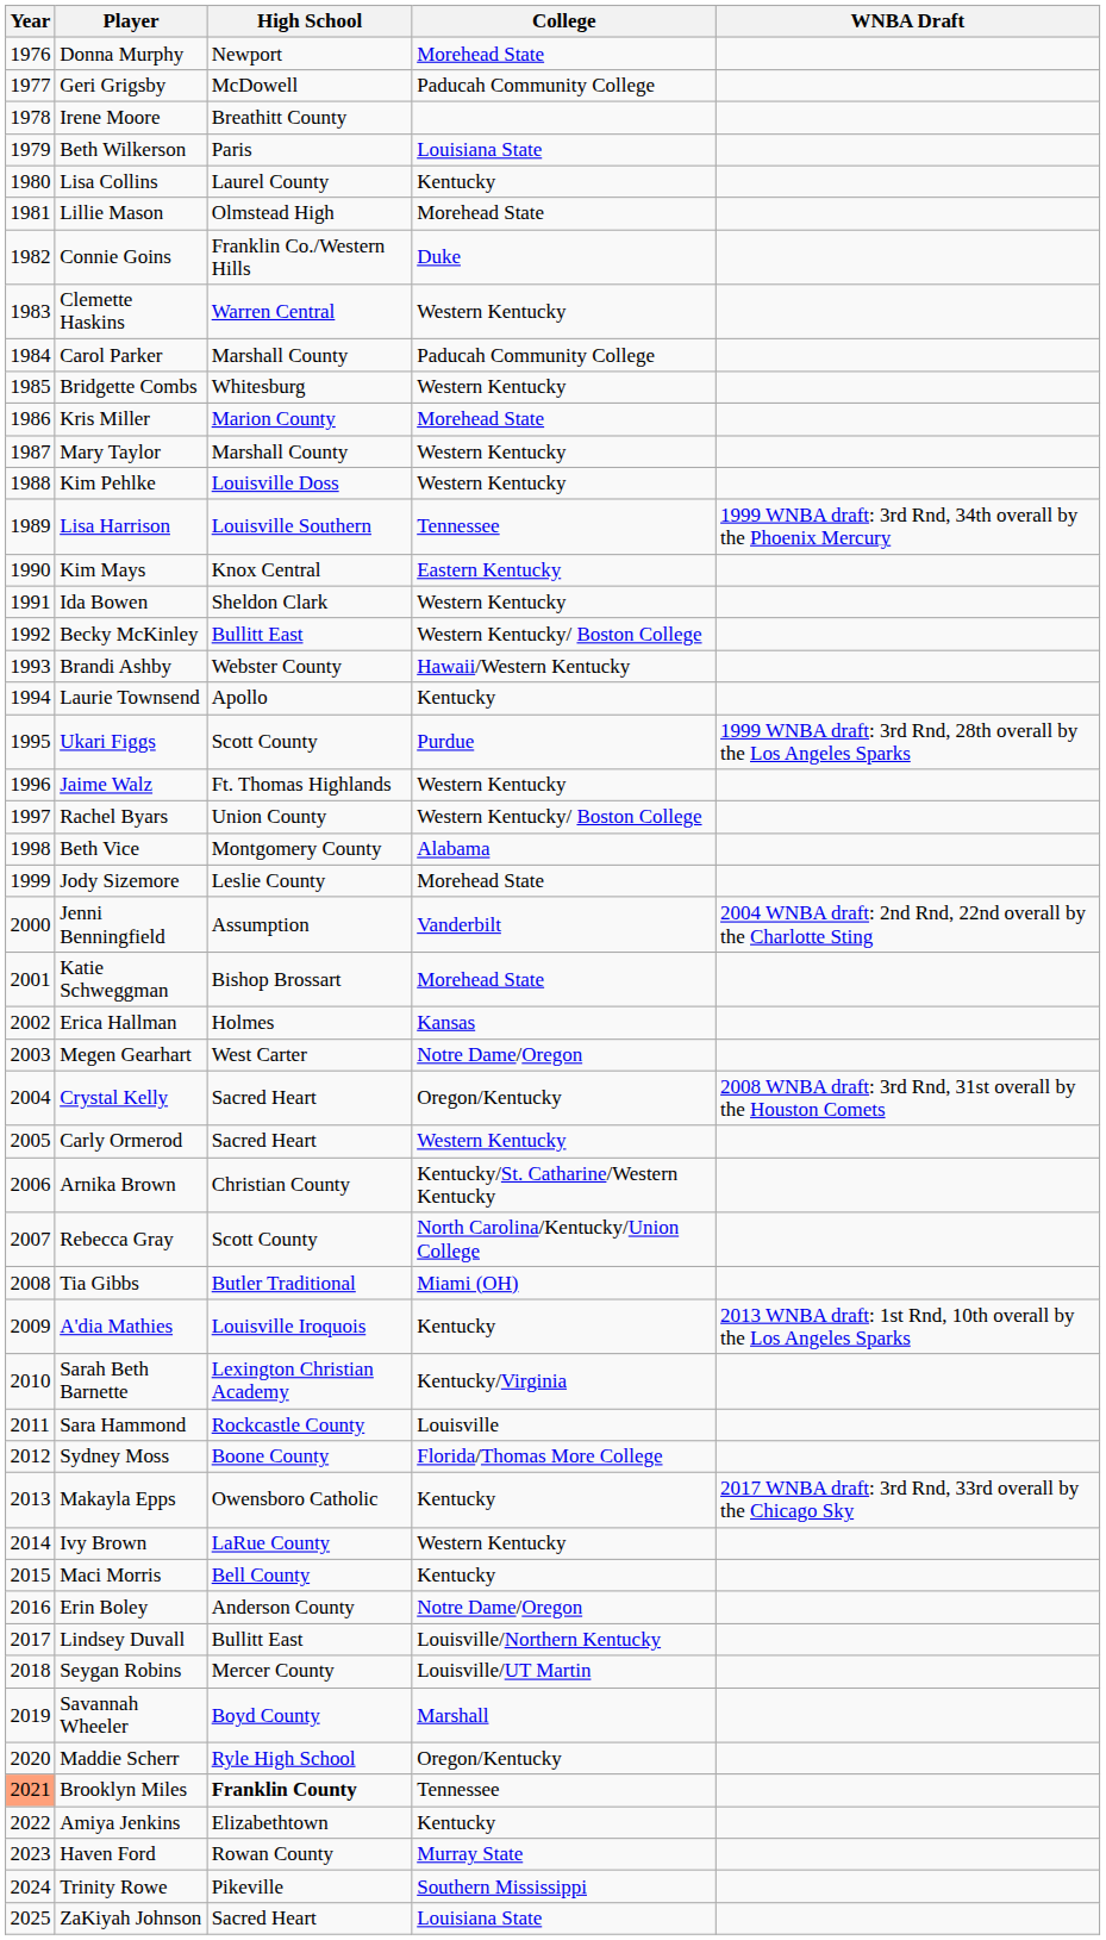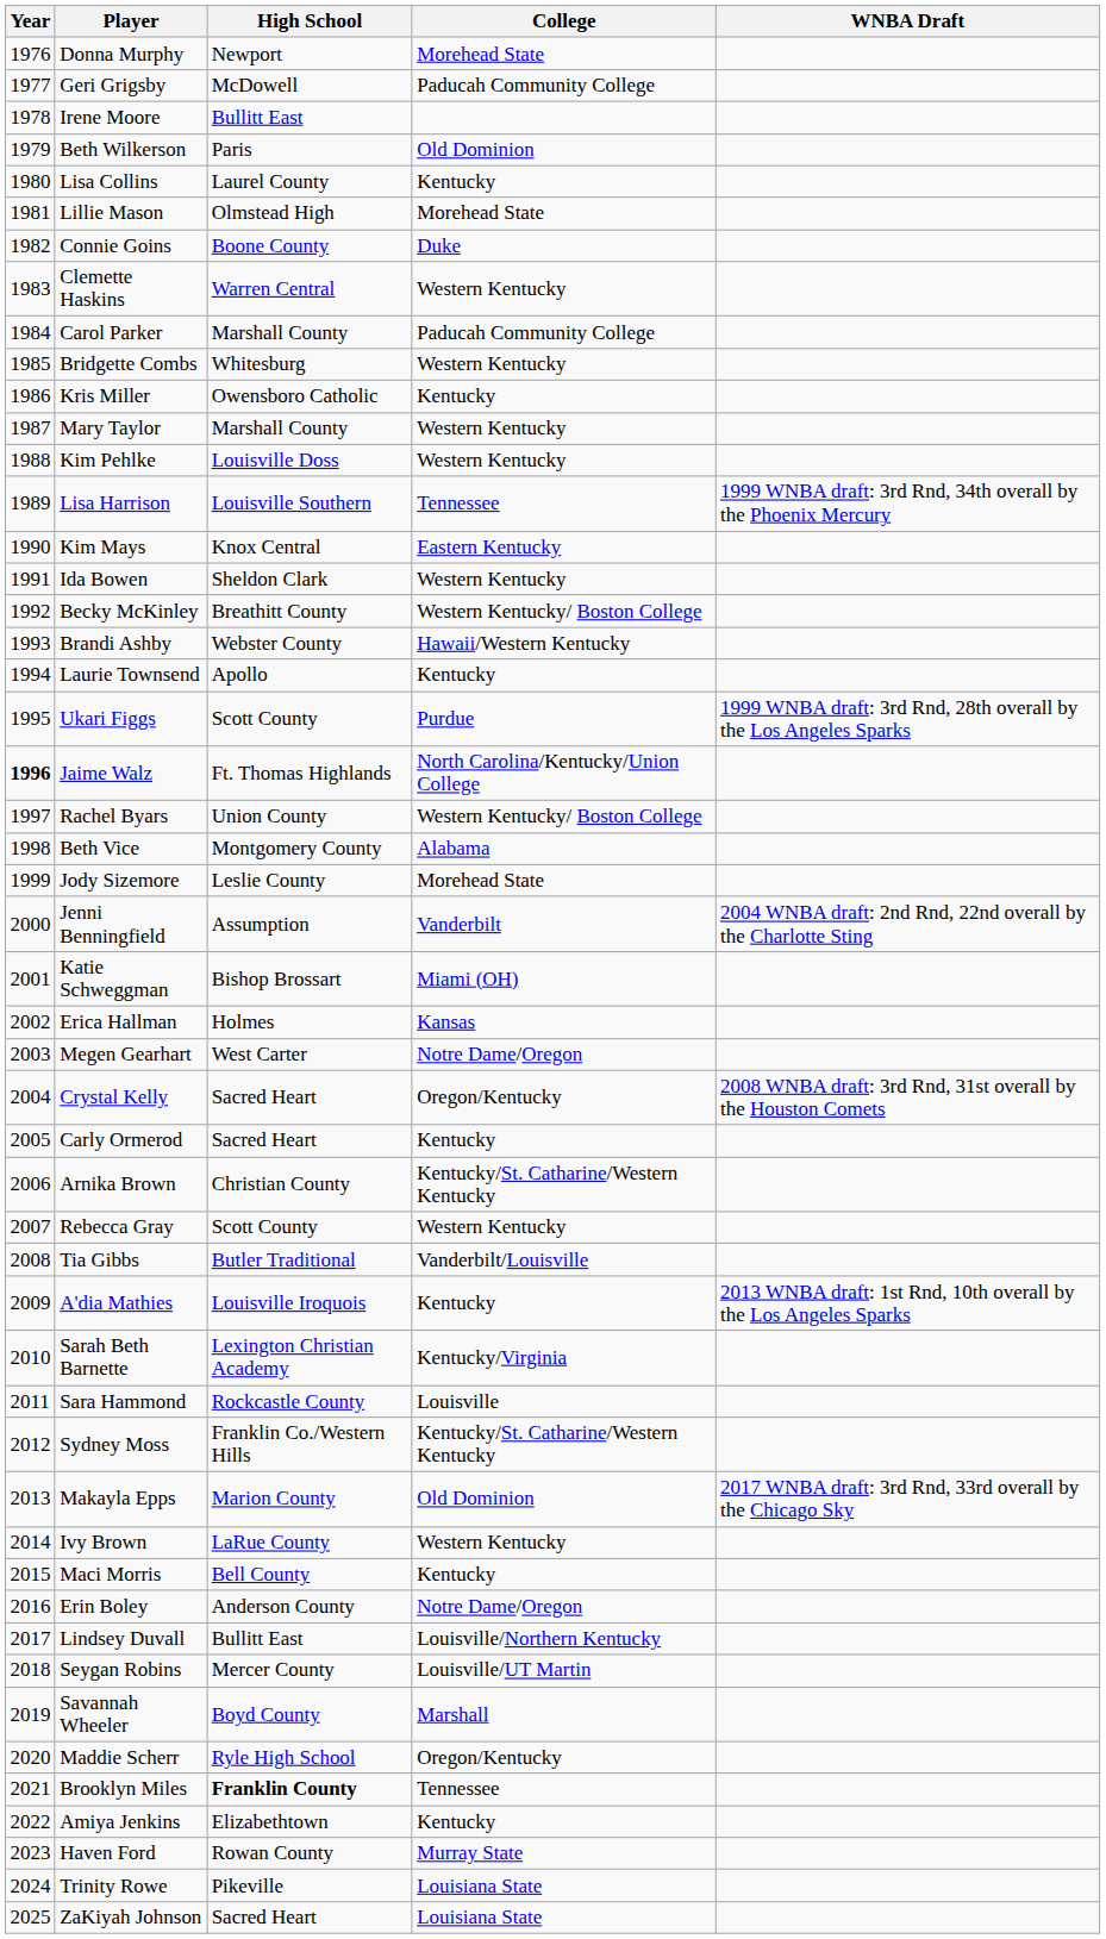 <table class="wikitable sortable">
 <tr>
 <th>Year</th>
 <th>Player</th>
 <th>High School</th>
 <th>College</th>
 <th>WNBA Draft</th>
 </tr>
 <tr>
 <td>1976</td>
 <td>Donna Murphy</td>
 <td>Newport</td>
 <td><a href='#'>Morehead State</a></td>
 <td></td>
 </tr>
 <tr>
 <td>1977</td>
 <td>Geri Grigsby</td>
 <td>McDowell</td>
 <td>Paducah Community College</td>
 <td></td>
 </tr>
 <tr>
 <td>1978</td>
 <td>Irene Moore</td>
-<td>Breathitt County</td>
+<td><a href='#'>Bullitt East</a></td>
 <td></td>
 <td></td>
 </tr>
 <tr>
 <td>1979</td>
 <td>Beth Wilkerson</td>
 <td>Paris</td>
-<td><a href='#'>Louisiana State</a></td>
+<td><a href='#'>Old Dominion</a></td>
 <td></td>
 </tr>
 <tr>
 <td>1980</td>
 <td>Lisa Collins</td>
 <td>Laurel County</td>
 <td>Kentucky</td>
 <td></td>
 </tr>
 <tr>
 <td>1981</td>
 <td>Lillie Mason</td>
 <td>Olmstead High</td>
 <td>Morehead State</td>
 <td></td>
 </tr>
 <tr>
 <td>1982</td>
 <td>Connie Goins</td>
-<td>Franklin Co./Western Hills</td>
+<td><a href='#'>Boone County</a></td>
 <td><a href='#'>Duke</a></td>
 <td></td>
 </tr>
 <tr>
 <td>1983</td>
 <td>Clemette Haskins</td>
 <td><a href='#'>Warren Central</a></td>
 <td>Western Kentucky</td>
 <td></td>
 </tr>
 <tr>
 <td>1984</td>
 <td>Carol Parker</td>
 <td>Marshall County</td>
 <td>Paducah Community College</td>
 <td></td>
 </tr>
 <tr>
 <td>1985</td>
 <td>Bridgette Combs</td>
 <td>Whitesburg</td>
 <td>Western Kentucky</td>
 <td></td>
 </tr>
 <tr>
 <td>1986</td>
 <td>Kris Miller</td>
-<td><a href='#'>Marion County</a></td>
-<td><a href='#'>Morehead State</a></td>
+<td>Owensboro Catholic</td>
+<td>Kentucky</td>
 <td></td>
 </tr>
 <tr>
 <td>1987</td>
 <td>Mary Taylor</td>
 <td>Marshall County</td>
 <td>Western Kentucky</td>
 <td></td>
 </tr>
 <tr>
 <td>1988</td>
 <td>Kim Pehlke</td>
 <td><a href='#'>Louisville Doss</a></td>
 <td>Western Kentucky</td>
 <td></td>
 </tr>
 <tr>
 <td>1989</td>
 <td><a href='#'>Lisa Harrison</a></td>
 <td><a href='#'>Louisville Southern</a></td>
 <td><a href='#'>Tennessee</a></td>
 <td><a href='#'>1999 WNBA draft</a>: 3rd Rnd, 34th overall by the <a href='#'>Phoenix Mercury</a></td>
 </tr>
 <tr>
 <td>1990</td>
 <td>Kim Mays</td>
 <td>Knox Central</td>
 <td><a href='#'>Eastern Kentucky</a></td>
 <td></td>
 </tr>
 <tr>
 <td>1991</td>
 <td>Ida Bowen</td>
 <td>Sheldon Clark</td>
 <td>Western Kentucky</td>
 <td></td>
 </tr>
 <tr>
 <td>1992</td>
 <td>Becky McKinley</td>
-<td><a href='#'>Bullitt East</a></td>
+<td>Breathitt County</td>
 <td>Western Kentucky/ <a href='#'>Boston College</a></td>
 <td></td>
 </tr>
 <tr>
 <td>1993</td>
 <td>Brandi Ashby</td>
 <td>Webster County</td>
 <td><a href='#'>Hawaii</a>/Western Kentucky</td>
 <td></td>
 </tr>
 <tr>
 <td>1994</td>
 <td>Laurie Townsend</td>
 <td>Apollo</td>
 <td>Kentucky</td>
 <td></td>
 </tr>
 <tr>
 <td>1995</td>
 <td><a href='#'>Ukari Figgs</a></td>
 <td>Scott County</td>
 <td><a href='#'>Purdue</a></td>
 <td><a href='#'>1999 WNBA draft</a>: 3rd Rnd, 28th overall by the <a href='#'>Los Angeles Sparks</a></td>
 </tr>
 <tr>
-<td>1996</td>
+<td><strong>1996</strong></td>
 <td><a href='#'>Jaime Walz</a></td>
 <td>Ft. Thomas Highlands</td>
-<td>Western Kentucky</td>
+<td><a href='#'>North Carolina</a>/Kentucky/<a href='#'>Union College</a></td>
 <td></td>
 </tr>
 <tr>
 <td>1997</td>
 <td>Rachel Byars</td>
 <td>Union County</td>
 <td>Western Kentucky/ <a href='#'>Boston College</a></td>
 <td></td>
 </tr>
 <tr>
 <td>1998</td>
 <td>Beth Vice</td>
 <td>Montgomery County</td>
 <td><a href='#'>Alabama</a></td>
 <td></td>
 </tr>
 <tr>
 <td>1999</td>
 <td>Jody Sizemore</td>
 <td>Leslie County</td>
 <td>Morehead State</td>
 <td></td>
 </tr>
 <tr>
 <td>2000</td>
 <td>Jenni Benningfield</td>
 <td>Assumption</td>
 <td><a href='#'>Vanderbilt</a></td>
 <td><a href='#'>2004 WNBA draft</a>: 2nd Rnd, 22nd overall by the <a href='#'>Charlotte Sting</a></td>
 </tr>
 <tr>
 <td>2001</td>
 <td>Katie Schweggman</td>
 <td>Bishop Brossart</td>
-<td><a href='#'>Morehead State</a></td>
+<td><a href='#'>Miami (OH)</a></td>
 <td></td>
 </tr>
 <tr>
 <td>2002</td>
 <td>Erica Hallman</td>
 <td>Holmes</td>
 <td><a href='#'>Kansas</a></td>
 <td></td>
 </tr>
 <tr>
 <td>2003</td>
 <td>Megen Gearhart</td>
 <td>West Carter</td>
 <td><a href='#'>Notre Dame</a>/<a href='#'>Oregon</a></td>
 <td></td>
 </tr>
 <tr>
 <td>2004</td>
 <td><a href='#'>Crystal Kelly</a></td>
 <td>Sacred Heart</td>
 <td>Oregon/Kentucky</td>
 <td><a href='#'>2008 WNBA draft</a>: 3rd Rnd, 31st overall by the <a href='#'>Houston Comets</a></td>
 </tr>
 <tr>
 <td>2005</td>
 <td>Carly Ormerod</td>
 <td>Sacred Heart</td>
-<td><a href='#'>Western Kentucky</a></td>
+<td>Kentucky</td>
 <td></td>
 </tr>
 <tr>
 <td>2006</td>
 <td>Arnika Brown</td>
 <td>Christian County</td>
 <td>Kentucky/<a href='#'>St. Catharine</a>/Western Kentucky</td>
 <td></td>
 </tr>
 <tr>
 <td>2007</td>
 <td>Rebecca Gray</td>
 <td>Scott County</td>
-<td><a href='#'>North Carolina</a>/Kentucky/<a href='#'>Union College</a></td>
+<td>Western Kentucky</td>
 </tr>
 <tr>
 <td>2008</td>
 <td>Tia Gibbs</td>
 <td><a href='#'>Butler Traditional</a></td>
-<td><a href='#'>Miami (OH)</a></td>
+<td>Vanderbilt/<a href='#'>Louisville</a></td>
 <td></td>
 </tr>
 <tr>
 <td>2009</td>
 <td><a href='#'>A'dia Mathies</a></td>
 <td><a href='#'>Louisville Iroquois</a></td>
 <td>Kentucky</td>
 <td><a href='#'>2013 WNBA draft</a>: 1st Rnd, 10th overall by the <a href='#'>Los Angeles Sparks</a></td>
 </tr>
 <tr>
 <td>2010</td>
 <td>Sarah Beth Barnette</td>
 <td><a href='#'>Lexington Christian Academy</a></td>
 <td>Kentucky/<a href='#'>Virginia</a></td>
 <td></td>
 </tr>
 <tr>
 <td>2011</td>
 <td>Sara Hammond</td>
 <td><a href='#'>Rockcastle County</a></td>
 <td>Louisville</td>
 <td></td>
 </tr>
 <tr>
 <td>2012</td>
 <td>Sydney Moss</td>
-<td><a href='#'>Boone County</a></td>
-<td><a href='#'>Florida</a>/<a href='#'>Thomas More College</a></td>
+<td>Franklin Co./Western Hills</td>
+<td>Kentucky/<a href='#'>St. Catharine</a>/Western Kentucky</td>
 <td></td>
 </tr>
 <tr>
 <td>2013</td>
 <td>Makayla Epps</td>
-<td>Owensboro Catholic</td>
-<td>Kentucky</td>
+<td><a href='#'>Marion County</a></td>
+<td><a href='#'>Old Dominion</a></td>
 <td><a href='#'>2017 WNBA draft</a>: 3rd Rnd, 33rd overall by the <a href='#'>Chicago Sky</a></td>
 </tr>
 <tr>
 <td>2014</td>
 <td>Ivy Brown</td>
 <td><a href='#'>LaRue County</a></td>
 <td>Western Kentucky</td>
 <td></td>
 </tr>
 <tr>
 <td>2015</td>
 <td>Maci Morris</td>
 <td><a href='#'>Bell County</a></td>
 <td>Kentucky</td>
 <td></td>
 </tr>
 <tr>
 <td>2016</td>
 <td>Erin Boley</td>
 <td>Anderson County</td>
 <td><a href='#'>Notre Dame</a>/<a href='#'>Oregon</a></td>
 <td></td>
 </tr>
 <tr>
 <td>2017</td>
 <td>Lindsey Duvall</td>
 <td>Bullitt East</td>
 <td>Louisville/<a href='#'>Northern Kentucky</a></td>
 <td></td>
 </tr>
 <tr>
 <td>2018</td>
 <td>Seygan Robins</td>
 <td>Mercer County</td>
 <td>Louisville/<a href='#'>UT Martin</a></td>
 <td></td>
 </tr>
 <tr>
 <td>2019</td>
 <td>Savannah Wheeler</td>
 <td><a href='#'>Boyd County</a></td>
 <td><a href='#'>Marshall</a></td>
 <td></td>
 </tr>
 <tr>
 <td>2020</td>
 <td>Maddie Scherr</td>
 <td><a href='#'>Ryle High School</a></td>
 <td>Oregon/Kentucky</td>
 <td></td>
 </tr>
 <tr>
-<td style="background: lightsalmon;">2021</td>
+<td>2021</td>
 <td>Brooklyn Miles</td>
 <td><strong>Franklin County</strong></td>
 <td>Tennessee</td>
 <td></td>
 </tr>
 <tr>
 <td>2022</td>
 <td>Amiya Jenkins</td>
 <td>Elizabethtown</td>
 <td>Kentucky</td>
 <td></td>
 </tr>
 <tr>
 <td>2023</td>
 <td>Haven Ford</td>
 <td>Rowan County</td>
 <td><a href='#'>Murray State</a></td>
 <td></td>
 </tr>
 <tr>
 <td>2024</td>
 <td>Trinity Rowe</td>
 <td>Pikeville</td>
-<td><a href='#'>Southern Mississippi</a></td>
+<td><a href='#'>Louisiana State</a></td>
 <td></td>
 </tr>
 <tr>
 <td>2025</td>
 <td>ZaKiyah Johnson</td>
 <td>Sacred Heart</td>
 <td><a href='#'>Louisiana State</a></td>
 </tr>
 </table>
